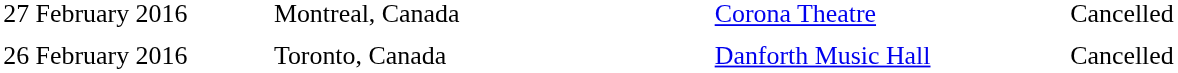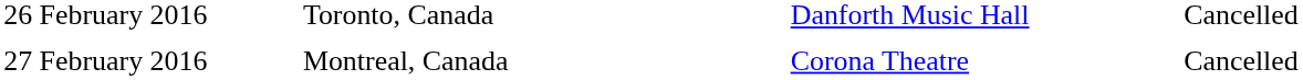 <table cellpadding="2" style="border: 0px solid darkgray; font-size:90%">
 <tr>
 <th width="150"></th>
 <th width="250"></th>
 <th width="200"></th>
 <th width="700"></th>
-</tr>
-<tr>
-<td>27 February 2016</td>
-<td>Montreal, Canada</td>
-<td><a href='#'>Corona Theatre</a></td>
-<td>Cancelled</td>
 </tr>
 <tr border="0">
 <td>26 February 2016</td>
 <td>Toronto, Canada</td>
 <td><a href='#'>Danforth Music Hall</a></td>
 <td>Cancelled</td>
 </tr>
 <tr>
+<td>27 February 2016</td>
+<td>Montreal, Canada</td>
+<td><a href='#'>Corona Theatre</a></td>
+<td>Cancelled</td>
+</tr>
+<tr>
 </tr>
 </table>
